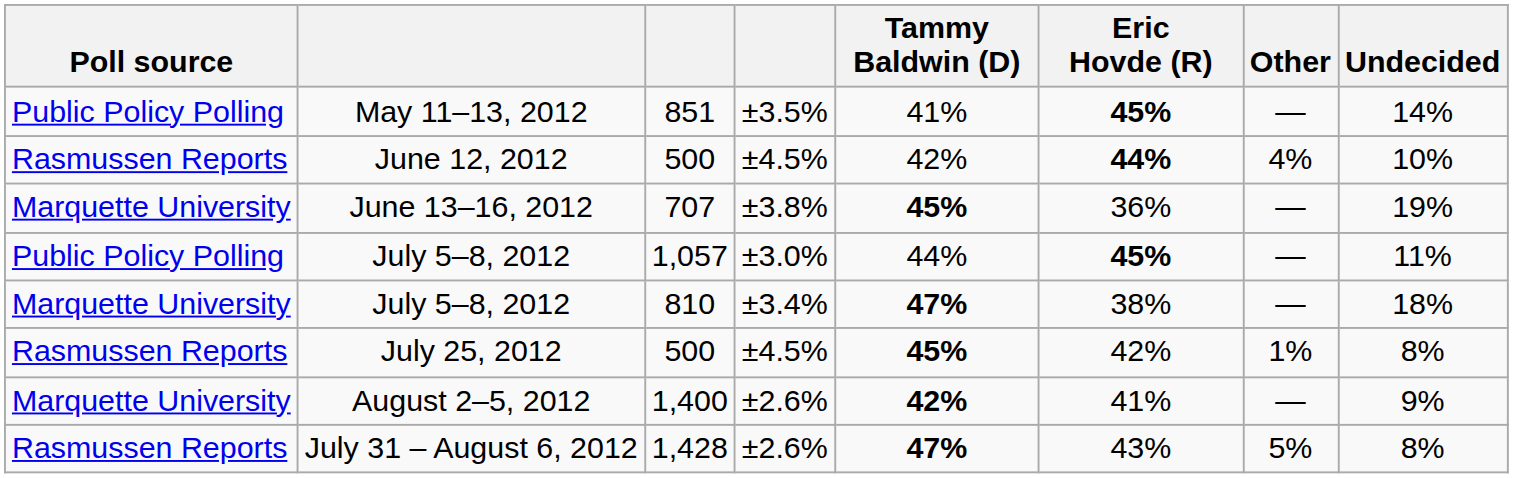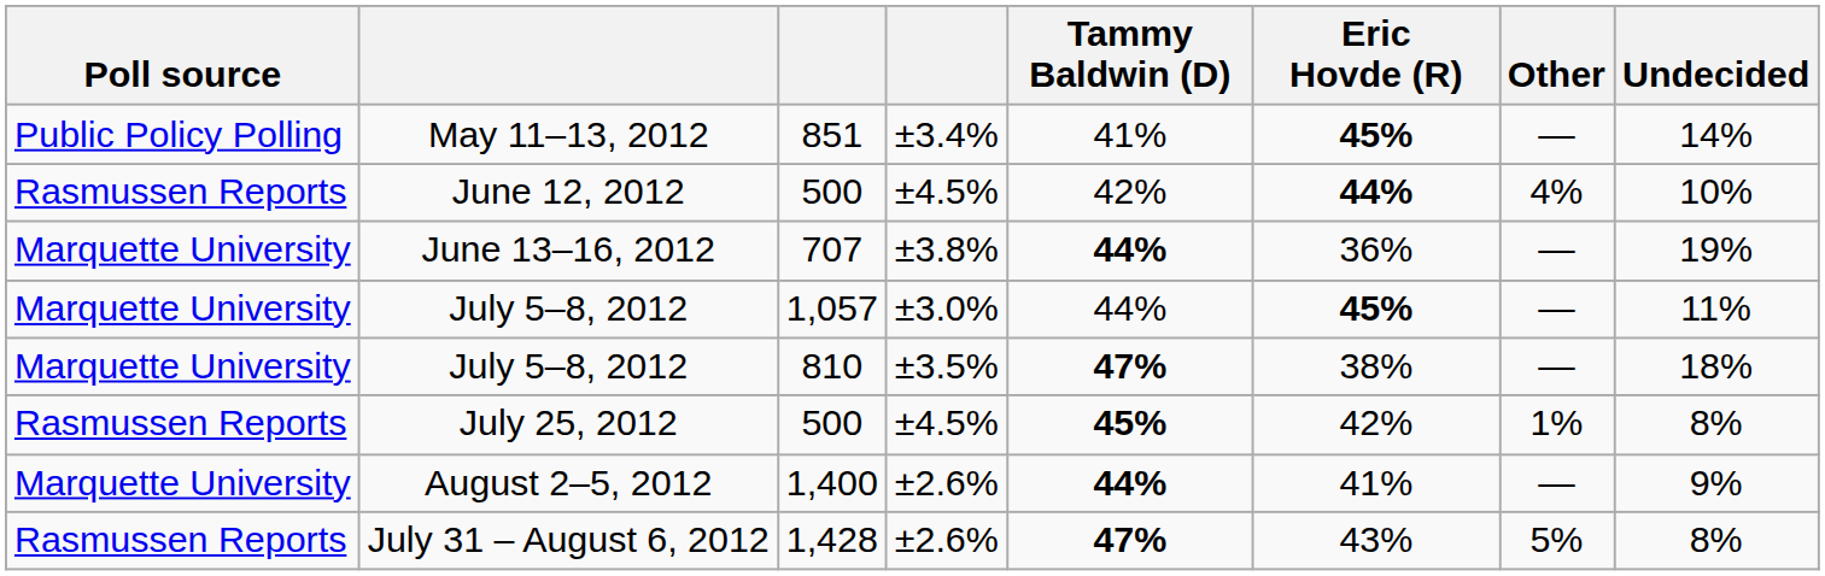 <table class="wikitable" style="text-align:center">
 <tr style="vertical-align:bottom">
 <th>Poll source</th>
 <th></th>
 <th></th>
 <th></th>
 <th style="width:100px;">Tammy<br>Baldwin (D)</th>
 <th style="width:100px;">Eric<br>Hovde (R)</th>
 <th>Other</th>
 <th>Undecided</th>
 </tr>
 <tr>
 <td style="text-align:left"><a href='#'>Public Policy Polling</a></td>
 <td>May 11–13, 2012</td>
 <td>851</td>
-<td>±3.5%</td>
+<td>±3.4%</td>
 <td>41%</td>
 <td><strong>45%</strong></td>
 <td>—</td>
 <td>14%</td>
 </tr>
 <tr>
 <td style="text-align:left"><a href='#'>Rasmussen Reports</a></td>
 <td>June 12, 2012</td>
 <td>500</td>
 <td>±4.5%</td>
 <td>42%</td>
 <td><strong>44%</strong></td>
 <td>4%</td>
 <td>10%</td>
 </tr>
 <tr>
 <td style="text-align:left"><a href='#'>Marquette University</a></td>
 <td>June 13–16, 2012</td>
 <td>707</td>
 <td>±3.8%</td>
-<td><strong>45%</strong></td>
+<td><strong>44%</strong></td>
 <td>36%</td>
 <td>—</td>
 <td>19%</td>
 </tr>
 <tr>
-<td style="text-align:left"><a href='#'>Public Policy Polling</a></td>
+<td style="text-align:left"><a href='#'>Marquette University</a></td>
 <td>July 5–8, 2012</td>
 <td>1,057</td>
 <td>±3.0%</td>
 <td>44%</td>
 <td><strong>45%</strong></td>
 <td>—</td>
 <td>11%</td>
 </tr>
 <tr>
 <td style="text-align:left"><a href='#'>Marquette University</a></td>
 <td>July 5–8, 2012</td>
 <td>810</td>
-<td>±3.4%</td>
+<td>±3.5%</td>
 <td><strong>47%</strong></td>
 <td>38%</td>
 <td>—</td>
 <td>18%</td>
 </tr>
 <tr>
 <td style="text-align:left"><a href='#'>Rasmussen Reports</a></td>
 <td>July 25, 2012</td>
 <td>500</td>
 <td>±4.5%</td>
 <td><strong>45%</strong></td>
 <td>42%</td>
 <td>1%</td>
 <td>8%</td>
 </tr>
 <tr>
 <td style="text-align:left"><a href='#'>Marquette University</a></td>
 <td>August 2–5, 2012</td>
 <td>1,400</td>
 <td>±2.6%</td>
-<td><strong>42%</strong></td>
+<td><strong>44%</strong></td>
 <td>41%</td>
 <td>—</td>
 <td>9%</td>
 </tr>
 <tr>
 <td style="text-align:left"><a href='#'>Rasmussen Reports</a></td>
 <td>July 31 – August 6, 2012</td>
 <td>1,428</td>
 <td>±2.6%</td>
 <td><strong>47%</strong></td>
 <td>43%</td>
 <td>5%</td>
 <td>8%</td>
 </tr>
 </table>
